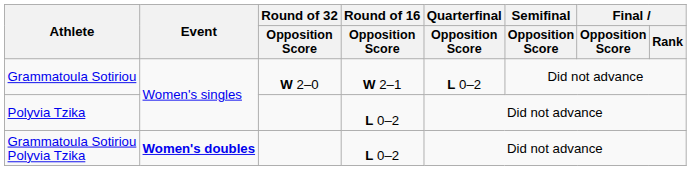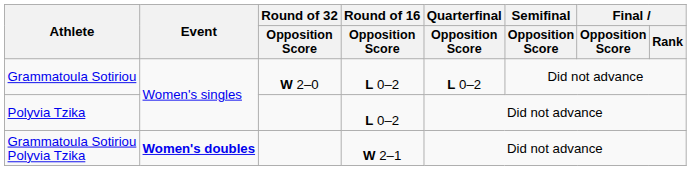 <table class="wikitable" style="font-size:90%">
 <tr>
 <th rowspan=2>Athlete</th>
 <th rowspan=2>Event</th>
 <th>Round of 32</th>
 <th>Round of 16</th>
 <th>Quarterfinal</th>
 <th>Semifinal</th>
 <th colspan=2>Final / </th>
 </tr>
 <tr style="font-size:95%">
 <th>Opposition<br>Score</th>
 <th>Opposition<br>Score</th>
 <th>Opposition<br>Score</th>
 <th>Opposition<br>Score</th>
 <th>Opposition<br>Score</th>
 <th>Rank</th>
 </tr>
 <tr align=center>
 <td align=left><a href='#'>Grammatoula Sotiriou</a></td>
 <td align=left rowspan=2><a href='#'>Women's singles</a></td>
 <td><br><strong>W</strong> 2–0</td>
-<td><br><strong>W</strong> 2–1</td>
+<td><br><strong>L</strong> 0–2</td>
 <td><br><strong>L</strong> 0–2</td>
 <td colspan=3>Did not advance</td>
 </tr>
 <tr align=center>
 <td align=left><a href='#'>Polyvia Tzika</a></td>
 <td></td>
 <td><br><strong>L</strong> 0–2</td>
 <td colspan=4>Did not advance</td>
 </tr>
 <tr align=center>
 <td align=left><a href='#'>Grammatoula Sotiriou</a><br><a href='#'>Polyvia Tzika</a></td>
 <td align=left><strong><a href='#'>Women's doubles</a></strong></td>
 <td></td>
-<td><br><strong>L</strong> 0–2</td>
+<td><br><strong>W</strong> 2–1</td>
 <td colspan=4>Did not advance</td>
 </tr>
 </table>
